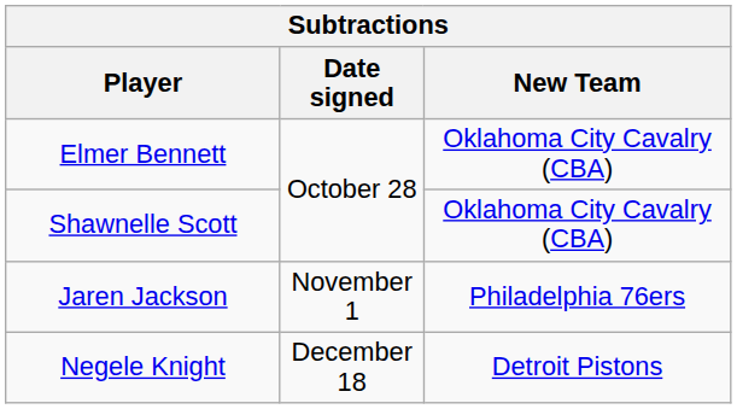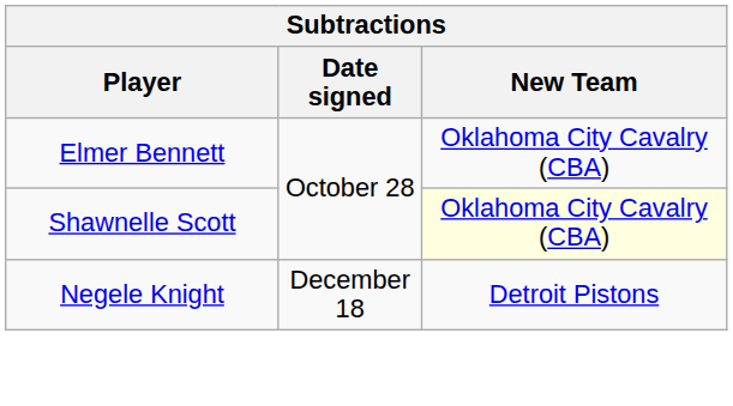 <table class="wikitable" style="text-align:center">
 <tr>
 <th colspan=3>Subtractions</th>
 </tr>
 <tr>
 <th style="width:160px">Player</th>
 <th style="width:80px">Date signed</th>
 <th style="width:180px">New Team</th>
 </tr>
 <tr>
 <td><a href='#'>Elmer Bennett</a></td>
 <td rowspan=2>October 28</td>
 <td><a href='#'>Oklahoma City Cavalry</a> (<a href='#'>CBA</a>)</td>
 </tr>
 <tr>
 <td><a href='#'>Shawnelle Scott</a></td>
-<td><a href='#'>Oklahoma City Cavalry</a> (<a href='#'>CBA</a>)</td>
-</tr>
-<tr>
-<td><a href='#'>Jaren Jackson</a></td>
-<td>November 1</td>
-<td><a href='#'>Philadelphia 76ers</a></td>
+<td style="background: lightyellow;"><a href='#'>Oklahoma City Cavalry</a> (<a href='#'>CBA</a>)</td>
 </tr>
 <tr>
 <td><a href='#'>Negele Knight</a></td>
 <td>December 18</td>
 <td><a href='#'>Detroit Pistons</a></td>
 </tr>
 </table>
